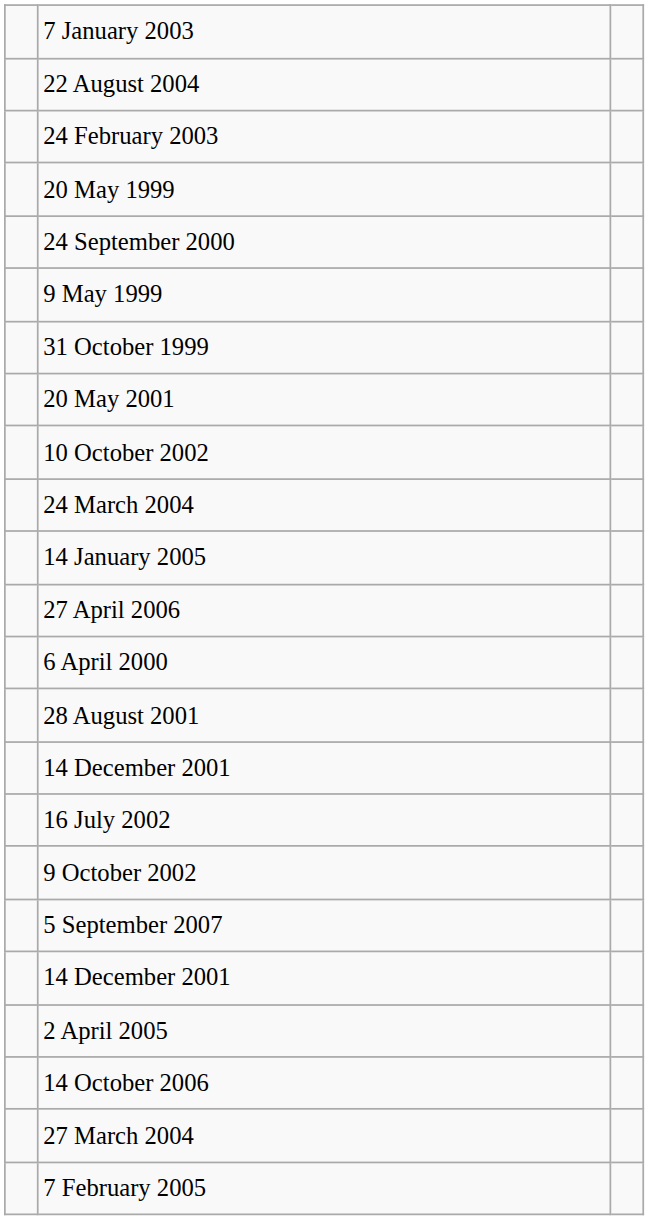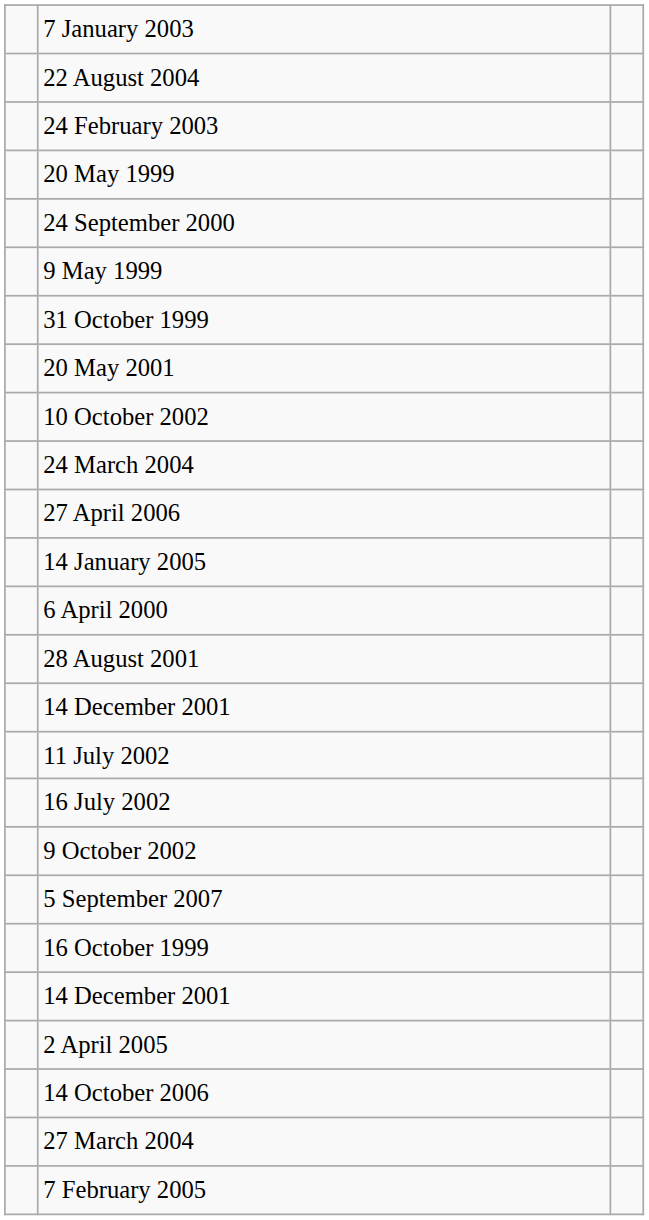 <table class="wikitable" style="font-size: 89%; float: left; width: 26em; margin-right: 1em; height: 700px">
 <tr>
 <td></td>
 <td>7 January 2003</td>
 <td><small></small></td>
 </tr>
 <tr>
 <td></td>
 <td>22 August 2004</td>
 <td><small></small></td>
 </tr>
 <tr>
 <td></td>
 <td>24 February 2003</td>
 <td><small></small></td>
 </tr>
 <tr>
 <td></td>
 <td>20 May 1999</td>
 <td><small></small></td>
 </tr>
 <tr>
 <td></td>
 <td>24 September 2000</td>
 <td><small></small></td>
 </tr>
 <tr>
 <td></td>
 <td>9 May 1999</td>
 <td><small></small></td>
 </tr>
 <tr>
 <td></td>
 <td>31 October 1999</td>
 <td><small></small></td>
 </tr>
 <tr>
 <td></td>
 <td>20 May 2001</td>
 <td><small></small></td>
 </tr>
 <tr>
 <td></td>
 <td>10 October 2002</td>
 <td><small></small></td>
 </tr>
 <tr>
 <td></td>
 <td>24 March 2004</td>
 <td><small></small></td>
 </tr>
 <tr>
 <td></td>
-<td>14 January 2005</td>
+<td>27 April 2006</td>
 <td><small></small></td>
 </tr>
 <tr>
 <td></td>
-<td>27 April 2006</td>
+<td>14 January 2005</td>
 <td><small></small></td>
 </tr>
 <tr>
 <td></td>
 <td>6 April 2000</td>
 <td><small></small></td>
 </tr>
 <tr>
 <td></td>
 <td>28 August 2001</td>
 <td><small></small></td>
 </tr>
 <tr>
 <td></td>
 <td>14 December 2001</td>
 <td><small></small></td>
 </tr>
 <tr>
 <td></td>
+<td>11 July 2002</td>
+<td><small></small></td>
+</tr>
+<tr>
+<td></td>
 <td>16 July 2002</td>
 <td><small></small></td>
 </tr>
 <tr>
 <td></td>
 <td>9 October 2002</td>
 <td><small></small></td>
 </tr>
 <tr>
 <td></td>
 <td>5 September 2007</td>
+<td><small></small></td>
+</tr>
+<tr>
+<td></td>
+<td>16 October 1999</td>
 <td><small></small></td>
 </tr>
 <tr>
 <td></td>
 <td>14 December 2001</td>
 <td><small></small></td>
 </tr>
 <tr>
 <td></td>
 <td>2 April 2005</td>
 <td><small></small></td>
 </tr>
 <tr>
 <td></td>
 <td>14 October 2006</td>
 <td><small></small></td>
 </tr>
 <tr>
 <td></td>
 <td>27 March 2004</td>
 <td><small></small></td>
 </tr>
 <tr>
 <td></td>
 <td>7 February 2005</td>
 <td><small></small></td>
 </tr>
 </table>
